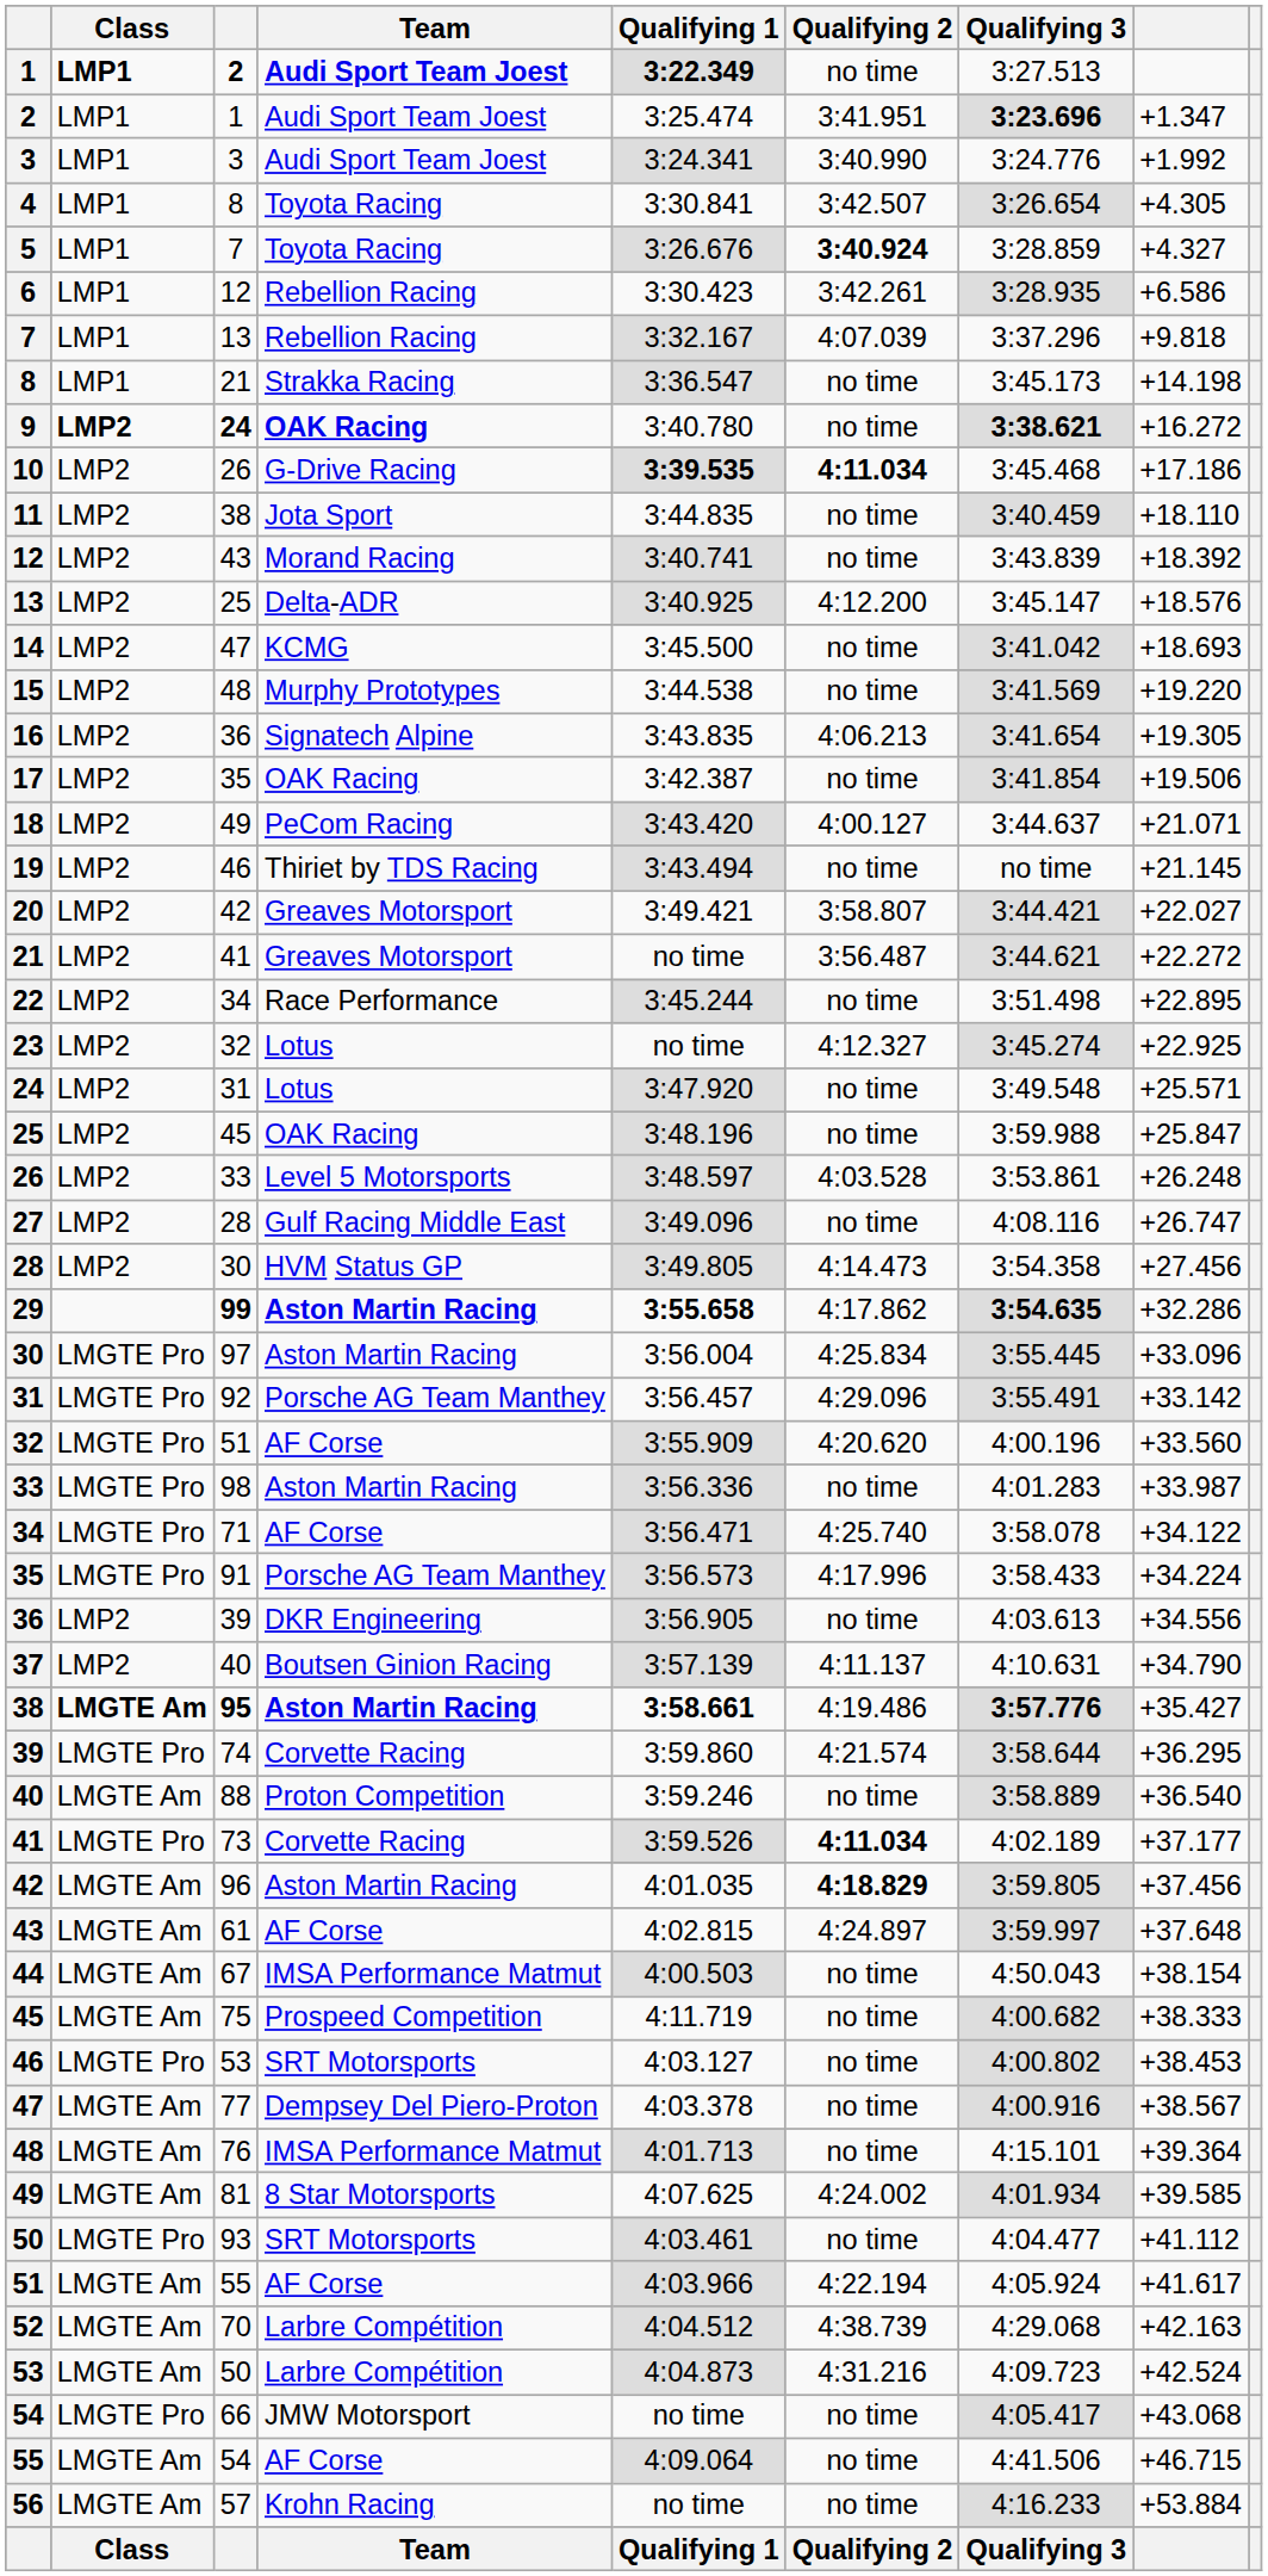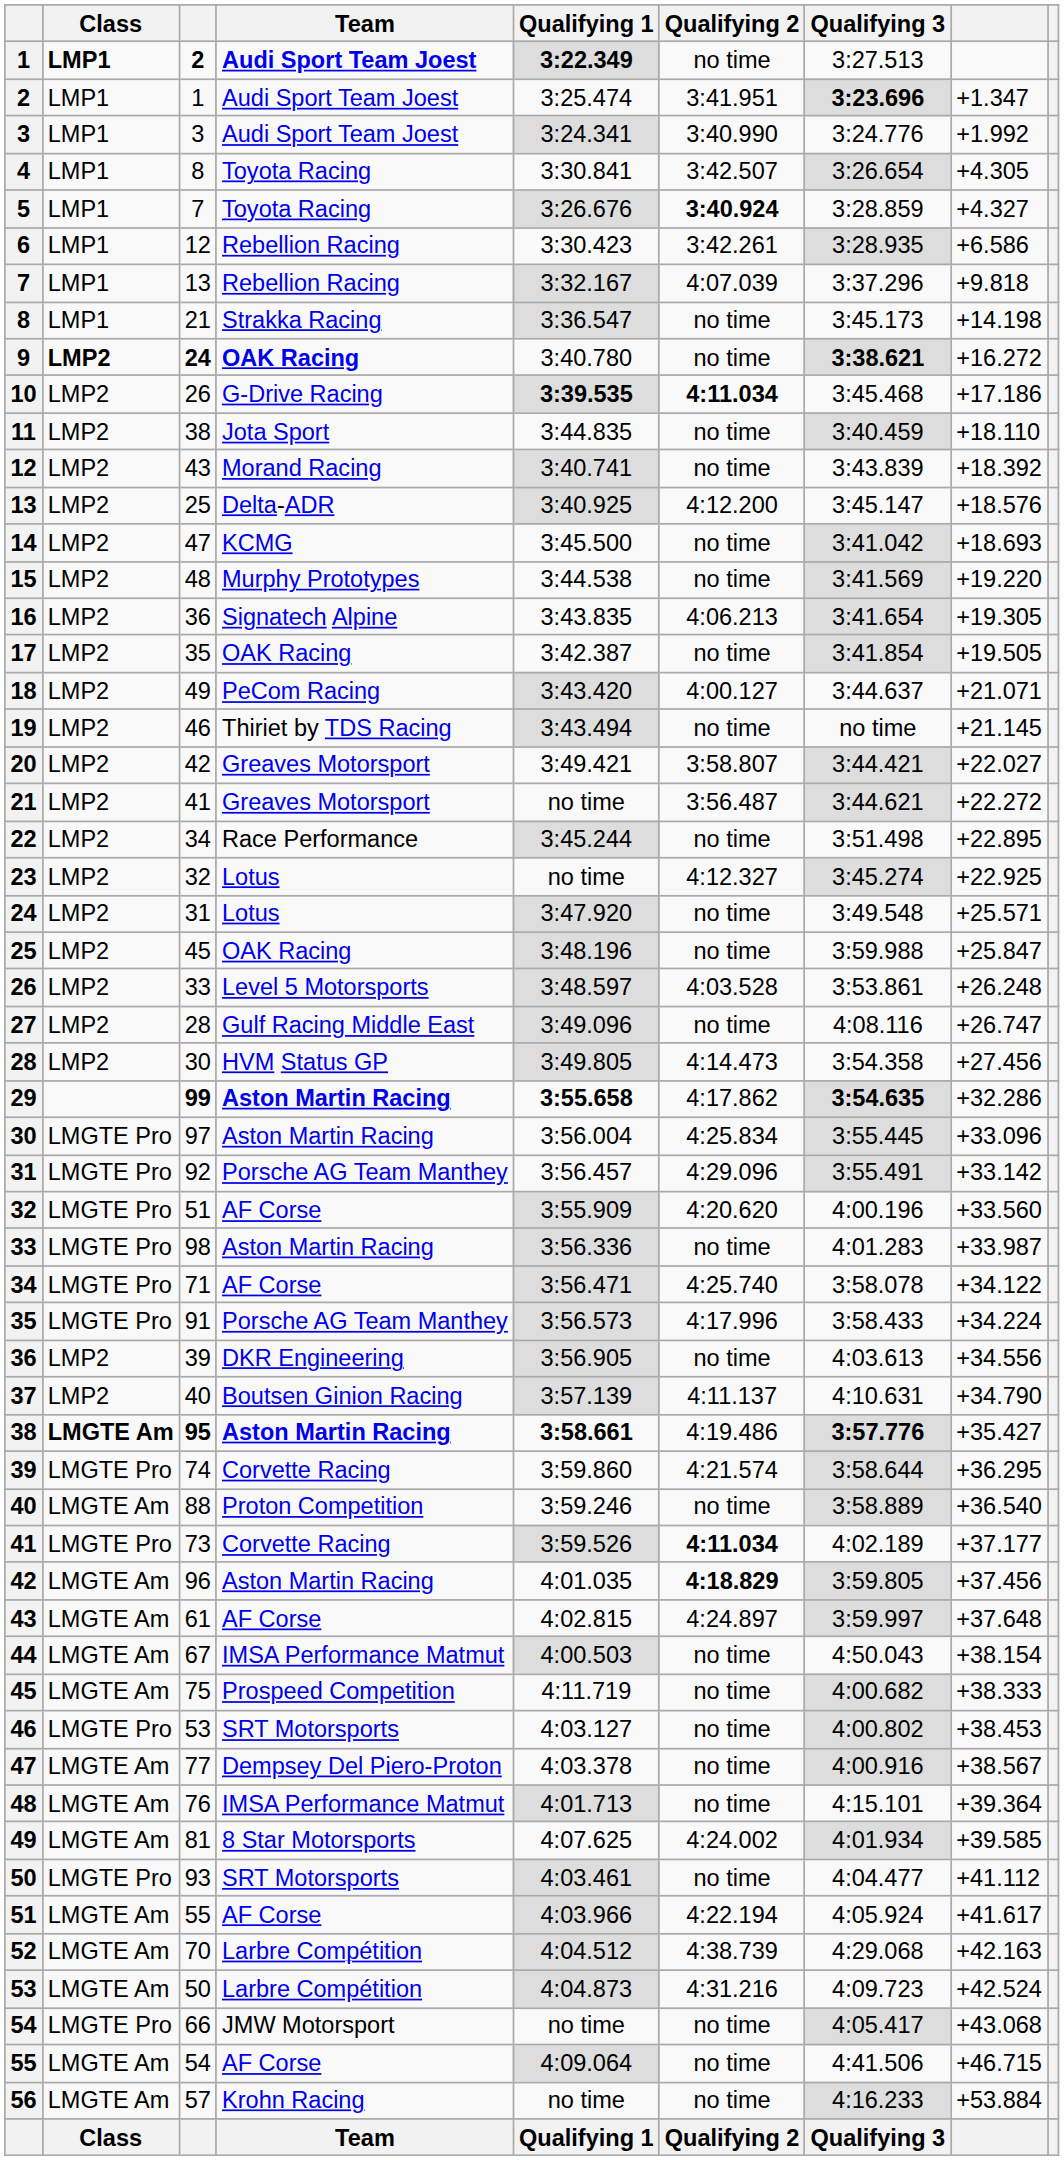 <table class="wikitable sortable" style="font-size: 85%;">
 <tr>
 <th scope="col"></th>
 <th scope="col">Class</th>
 <th scope="col"></th>
 <th scope="col">Team</th>
 <th scope="col">Qualifying 1</th>
 <th scope="col">Qualifying 2</th>
 <th scope="col">Qualifying 3</th>
 <th scope="col"></th>
 <th scope="col"></th>
 </tr>
 <tr>
 <th scope="row">1</th>
 <td><strong>LMP1</strong></td>
 <td align=center><strong>2</strong></td>
 <td><strong><a href='#'>Audi Sport Team Joest</a></strong></td>
 <td align="center" style="background:#ddd;"><strong>3:22.349</strong></td>
 <td align=center>no time</td>
 <td align=center>3:27.513</td>
 <td></td>
 <th></th>
 </tr>
 <tr>
 <th scope="row">2</th>
 <td>LMP1</td>
 <td align=center>1</td>
 <td><a href='#'>Audi Sport Team Joest</a></td>
 <td align=center>3:25.474</td>
 <td align=center>3:41.951</td>
 <td align="center" style="background:#ddd;"><strong>3:23.696</strong></td>
 <td>+1.347</td>
 <th></th>
 </tr>
 <tr>
 <th scope="row">3</th>
 <td>LMP1</td>
 <td align=center>3</td>
 <td><a href='#'>Audi Sport Team Joest</a></td>
 <td align="center" style="background:#ddd;">3:24.341</td>
 <td align=center>3:40.990</td>
 <td align=center>3:24.776</td>
 <td>+1.992</td>
 <th></th>
 </tr>
 <tr>
 <th scope="row">4</th>
 <td>LMP1</td>
 <td align=center>8</td>
 <td><a href='#'>Toyota Racing</a></td>
 <td align=center>3:30.841</td>
 <td align=center>3:42.507</td>
 <td align="center" style="background:#ddd;">3:26.654</td>
 <td>+4.305</td>
 <th></th>
 </tr>
 <tr>
 <th scope="row">5</th>
 <td>LMP1</td>
 <td align=center>7</td>
 <td><a href='#'>Toyota Racing</a></td>
 <td align="center" style="background:#ddd;">3:26.676</td>
 <td align=center><strong>3:40.924</strong></td>
 <td align=center>3:28.859</td>
 <td>+4.327</td>
 <th></th>
 </tr>
 <tr>
 <th scope="row">6</th>
 <td>LMP1</td>
 <td align=center>12</td>
 <td><a href='#'>Rebellion Racing</a></td>
 <td align=center>3:30.423</td>
 <td align=center>3:42.261</td>
 <td align="center" style="background:#ddd;">3:28.935</td>
 <td>+6.586</td>
 <th></th>
 </tr>
 <tr>
 <th scope="row">7</th>
 <td>LMP1</td>
 <td align=center>13</td>
 <td><a href='#'>Rebellion Racing</a></td>
 <td align="center" style="background:#ddd;">3:32.167</td>
 <td align=center>4:07.039</td>
 <td align=center>3:37.296</td>
 <td>+9.818</td>
 <th></th>
 </tr>
 <tr>
 <th scope="row">8</th>
 <td>LMP1</td>
 <td align=center>21</td>
 <td><a href='#'>Strakka Racing</a></td>
 <td align="center" style="background:#ddd;">3:36.547</td>
 <td align=center>no time</td>
 <td align=center>3:45.173</td>
 <td>+14.198</td>
 <th></th>
 </tr>
 <tr>
 <th scope="row">9</th>
 <td><strong>LMP2</strong></td>
 <td align=center><strong>24</strong></td>
 <td><strong><a href='#'>OAK Racing</a></strong></td>
 <td align=center>3:40.780</td>
 <td align=center>no time</td>
 <td align="center" style="background:#ddd;"><strong>3:38.621</strong></td>
 <td>+16.272</td>
 <th></th>
 </tr>
 <tr>
 <th scope="row">10</th>
 <td>LMP2</td>
 <td align=center>26</td>
 <td><a href='#'>G-Drive Racing</a></td>
 <td align="center" style="background:#ddd;"><strong>3:39.535</strong></td>
 <td align=center><strong>4:11.034</strong></td>
 <td align=center>3:45.468</td>
 <td>+17.186</td>
 <th></th>
 </tr>
 <tr>
 <th scope="row">11</th>
 <td>LMP2</td>
 <td align=center>38</td>
 <td><a href='#'>Jota Sport</a></td>
 <td align=center>3:44.835</td>
 <td align=center>no time</td>
 <td align="center" style="background:#ddd;">3:40.459</td>
 <td>+18.110</td>
 <th></th>
 </tr>
 <tr>
 <th scope="row">12</th>
 <td>LMP2</td>
 <td align=center>43</td>
 <td><a href='#'>Morand Racing</a></td>
 <td align="center" style="background:#ddd;">3:40.741</td>
 <td align=center>no time</td>
 <td align=center>3:43.839</td>
 <td>+18.392</td>
 <th></th>
 </tr>
 <tr>
 <th scope="row">13</th>
 <td>LMP2</td>
 <td align=center>25</td>
 <td><a href='#'>Delta</a>-<a href='#'>ADR</a></td>
 <td align="center" style="background:#ddd;">3:40.925</td>
 <td align=center>4:12.200</td>
 <td align=center>3:45.147</td>
 <td>+18.576</td>
 <th></th>
 </tr>
 <tr>
 <th scope="row">14</th>
 <td>LMP2</td>
 <td align=center>47</td>
 <td><a href='#'>KCMG</a></td>
 <td align=center>3:45.500</td>
 <td align=center>no time</td>
 <td align="center" style="background:#ddd;">3:41.042</td>
 <td>+18.693</td>
 <th></th>
 </tr>
 <tr>
 <th scope="row">15</th>
 <td>LMP2</td>
 <td align=center>48</td>
 <td><a href='#'>Murphy Prototypes</a></td>
 <td align=center>3:44.538</td>
 <td align=center>no time</td>
 <td align="center" style="background:#ddd;">3:41.569</td>
 <td>+19.220</td>
 <th></th>
 </tr>
 <tr>
 <th scope="row">16</th>
 <td>LMP2</td>
 <td align=center>36</td>
 <td><a href='#'>Signatech</a> <a href='#'>Alpine</a></td>
 <td align=center>3:43.835</td>
 <td align=center>4:06.213</td>
 <td align="center" style="background:#ddd;">3:41.654</td>
 <td>+19.305</td>
 <th></th>
 </tr>
 <tr>
 <th scope="row">17</th>
 <td>LMP2</td>
 <td align=center>35</td>
 <td><a href='#'>OAK Racing</a></td>
 <td align=center>3:42.387</td>
 <td align=center>no time</td>
 <td align="center" style="background:#ddd;">3:41.854</td>
-<td>+19.506</td>
+<td>+19.505</td>
 <th></th>
 </tr>
 <tr>
 <th scope="row">18</th>
 <td>LMP2</td>
 <td align=center>49</td>
 <td><a href='#'>PeCom Racing</a></td>
 <td align="center" style="background:#ddd;">3:43.420</td>
 <td align=center>4:00.127</td>
 <td align=center>3:44.637</td>
 <td>+21.071</td>
 <th></th>
 </tr>
 <tr>
 <th scope="row">19</th>
 <td>LMP2</td>
 <td align=center>46</td>
 <td>Thiriet by <a href='#'>TDS Racing</a></td>
 <td align="center" style="background:#ddd;">3:43.494</td>
 <td align=center>no time</td>
 <td align=center>no time</td>
 <td>+21.145</td>
 <th></th>
 </tr>
 <tr>
 <th scope="row">20</th>
 <td>LMP2</td>
 <td align=center>42</td>
 <td><a href='#'>Greaves Motorsport</a></td>
 <td align=center>3:49.421</td>
 <td align=center>3:58.807</td>
 <td align="center" style="background:#ddd;">3:44.421</td>
 <td>+22.027</td>
 <th></th>
 </tr>
 <tr>
 <th scope="row">21</th>
 <td>LMP2</td>
 <td align=center>41</td>
 <td><a href='#'>Greaves Motorsport</a></td>
 <td align=center>no time</td>
 <td align=center>3:56.487</td>
 <td align="center" style="background:#ddd;">3:44.621</td>
 <td>+22.272</td>
 <th></th>
 </tr>
 <tr>
 <th scope="row">22</th>
 <td>LMP2</td>
 <td align=center>34</td>
 <td>Race Performance</td>
 <td align="center" style="background:#ddd;">3:45.244</td>
 <td align=center>no time</td>
 <td align=center>3:51.498</td>
 <td>+22.895</td>
 <th></th>
 </tr>
 <tr>
 <th scope="row">23</th>
 <td>LMP2</td>
 <td align=center>32</td>
 <td><a href='#'>Lotus</a></td>
 <td align=center>no time</td>
 <td align=center>4:12.327</td>
 <td align="center" style="background:#ddd;">3:45.274</td>
 <td>+22.925</td>
 <th></th>
 </tr>
 <tr>
 <th scope="row">24</th>
 <td>LMP2</td>
 <td align=center>31</td>
 <td><a href='#'>Lotus</a></td>
 <td align="center" style="background:#ddd;">3:47.920</td>
 <td align=center>no time</td>
 <td align=center>3:49.548</td>
 <td>+25.571</td>
 <th></th>
 </tr>
 <tr>
 <th scope="row">25</th>
 <td>LMP2</td>
 <td align=center>45</td>
 <td><a href='#'>OAK Racing</a></td>
 <td align="center" style="background:#ddd;">3:48.196</td>
 <td align=center>no time</td>
 <td align=center>3:59.988</td>
 <td>+25.847</td>
 <th></th>
 </tr>
 <tr>
 <th scope="row">26</th>
 <td>LMP2</td>
 <td align=center>33</td>
 <td><a href='#'>Level 5 Motorsports</a></td>
 <td align="center" style="background:#ddd;">3:48.597</td>
 <td align=center>4:03.528</td>
 <td align=center>3:53.861</td>
 <td>+26.248</td>
 <th></th>
 </tr>
 <tr>
 <th scope="row">27</th>
 <td>LMP2</td>
 <td align=center>28</td>
 <td><a href='#'>Gulf Racing Middle East</a></td>
 <td align="center" style="background:#ddd;">3:49.096</td>
 <td align=center>no time</td>
 <td align=center>4:08.116</td>
 <td>+26.747</td>
 <th></th>
 </tr>
 <tr>
 <th scope="row">28</th>
 <td>LMP2</td>
 <td align=center>30</td>
 <td><a href='#'>HVM</a> <a href='#'>Status GP</a></td>
 <td align="center" style="background:#ddd;">3:49.805</td>
 <td align=center>4:14.473</td>
 <td align=center>3:54.358</td>
 <td>+27.456</td>
 <th></th>
 </tr>
 <tr>
 <th scope="row">29</th>
 <td></td>
 <td align=center><strong>99</strong></td>
 <td><strong><a href='#'>Aston Martin Racing</a></strong></td>
 <td align=center><strong>3:55.658</strong></td>
 <td align=center>4:17.862</td>
 <td align="center" style="background:#ddd;"><strong>3:54.635</strong></td>
 <td>+32.286</td>
 <th></th>
 </tr>
 <tr>
 <th scope="row">30</th>
 <td>LMGTE Pro</td>
 <td align=center>97</td>
 <td><a href='#'>Aston Martin Racing</a></td>
 <td align=center>3:56.004</td>
 <td align=center>4:25.834</td>
 <td align="center" style="background:#ddd;">3:55.445</td>
 <td>+33.096</td>
 <th></th>
 </tr>
 <tr>
 <th scope="row">31</th>
 <td>LMGTE Pro</td>
 <td align=center>92</td>
 <td><a href='#'>Porsche AG Team Manthey</a></td>
 <td align=center>3:56.457</td>
 <td align=center>4:29.096</td>
 <td align="center" style="background:#ddd;">3:55.491</td>
 <td>+33.142</td>
 <th></th>
 </tr>
 <tr>
 <th scope="row">32</th>
 <td>LMGTE Pro</td>
 <td align=center>51</td>
 <td><a href='#'>AF Corse</a></td>
 <td align="center" style="background:#ddd;">3:55.909</td>
 <td align=center>4:20.620</td>
 <td align=center>4:00.196</td>
 <td>+33.560</td>
 <th></th>
 </tr>
 <tr>
 <th scope="row">33</th>
 <td>LMGTE Pro</td>
 <td align=center>98</td>
 <td><a href='#'>Aston Martin Racing</a></td>
 <td align="center" style="background:#ddd;">3:56.336</td>
 <td align=center>no time</td>
 <td align=center>4:01.283</td>
 <td>+33.987</td>
 <th></th>
 </tr>
 <tr>
 <th scope="row">34</th>
 <td>LMGTE Pro</td>
 <td align=center>71</td>
 <td><a href='#'>AF Corse</a></td>
 <td align="center" style="background:#ddd;">3:56.471</td>
 <td align=center>4:25.740</td>
 <td align=center>3:58.078</td>
 <td>+34.122</td>
 <th></th>
 </tr>
 <tr>
 <th scope="row">35</th>
 <td>LMGTE Pro</td>
 <td align=center>91</td>
 <td><a href='#'>Porsche AG Team Manthey</a></td>
 <td align="center" style="background:#ddd;">3:56.573</td>
 <td align=center>4:17.996</td>
 <td align=center>3:58.433</td>
 <td>+34.224</td>
 <th></th>
 </tr>
 <tr>
 <th scope="row">36</th>
 <td>LMP2</td>
 <td align=center>39</td>
 <td><a href='#'>DKR Engineering</a></td>
 <td align="center" style="background:#ddd;">3:56.905</td>
 <td align=center>no time</td>
 <td align=center>4:03.613</td>
 <td>+34.556</td>
 <th></th>
 </tr>
 <tr>
 <th scope="row">37</th>
 <td>LMP2</td>
 <td align=center>40</td>
 <td><a href='#'>Boutsen Ginion Racing</a></td>
 <td align="center" style="background:#ddd;">3:57.139</td>
 <td align=center>4:11.137</td>
 <td align=center>4:10.631</td>
 <td>+34.790</td>
 <th></th>
 </tr>
 <tr>
 <th scope="row">38</th>
 <td><strong>LMGTE Am</strong></td>
 <td align=center><strong>95</strong></td>
 <td><strong><a href='#'>Aston Martin Racing</a></strong></td>
 <td align=center><strong>3:58.661</strong></td>
 <td align=center>4:19.486</td>
 <td align="center" style="background:#ddd;"><strong>3:57.776</strong></td>
 <td>+35.427</td>
 <th></th>
 </tr>
 <tr>
 <th scope="row">39</th>
 <td>LMGTE Pro</td>
 <td align=center>74</td>
 <td><a href='#'>Corvette Racing</a></td>
 <td align=center>3:59.860</td>
 <td align=center>4:21.574</td>
 <td align="center" style="background:#ddd;">3:58.644</td>
 <td>+36.295</td>
 <th></th>
 </tr>
 <tr>
 <th scope="row">40</th>
 <td>LMGTE Am</td>
 <td align=center>88</td>
 <td><a href='#'>Proton Competition</a></td>
 <td align=center>3:59.246</td>
 <td align=center>no time</td>
 <td align="center" style="background:#ddd;">3:58.889</td>
 <td>+36.540</td>
 <th></th>
 </tr>
 <tr>
 <th scope="row">41</th>
 <td>LMGTE Pro</td>
 <td align=center>73</td>
 <td><a href='#'>Corvette Racing</a></td>
 <td align="center" style="background:#ddd;">3:59.526</td>
 <td align=center><strong>4:11.034</strong></td>
 <td align=center>4:02.189</td>
 <td>+37.177</td>
 <th></th>
 </tr>
 <tr>
 <th scope="row">42</th>
 <td>LMGTE Am</td>
 <td align=center>96</td>
 <td><a href='#'>Aston Martin Racing</a></td>
 <td align=center>4:01.035</td>
 <td align=center><strong>4:18.829</strong></td>
 <td align="center" style="background:#ddd;">3:59.805</td>
 <td>+37.456</td>
 <th></th>
 </tr>
 <tr>
 <th scope="row">43</th>
 <td>LMGTE Am</td>
 <td align=center>61</td>
 <td><a href='#'>AF Corse</a></td>
 <td align=center>4:02.815</td>
 <td align=center>4:24.897</td>
 <td align="center" style="background:#ddd;">3:59.997</td>
 <td>+37.648</td>
 <th></th>
 </tr>
 <tr>
 <th scope="row">44</th>
 <td>LMGTE Am</td>
 <td align=center>67</td>
 <td><a href='#'>IMSA Performance Matmut</a></td>
 <td align="center" style="background:#ddd;">4:00.503</td>
 <td align=center>no time</td>
 <td align=center>4:50.043</td>
 <td>+38.154</td>
 <th></th>
 </tr>
 <tr>
 <th scope="row">45</th>
 <td>LMGTE Am</td>
 <td align=center>75</td>
 <td><a href='#'>Prospeed Competition</a></td>
 <td align=center>4:11.719</td>
 <td align=center>no time</td>
 <td align="center" style="background:#ddd;">4:00.682</td>
 <td>+38.333</td>
 <th></th>
 </tr>
 <tr>
 <th scope="row">46</th>
 <td>LMGTE Pro</td>
 <td align=center>53</td>
 <td><a href='#'>SRT Motorsports</a></td>
 <td align=center>4:03.127</td>
 <td align=center>no time</td>
 <td align="center" style="background:#ddd;">4:00.802</td>
 <td>+38.453</td>
 <th></th>
 </tr>
 <tr>
 <th scope="row">47</th>
 <td>LMGTE Am</td>
 <td align=center>77</td>
 <td><a href='#'>Dempsey Del Piero-Proton</a></td>
 <td align=center>4:03.378</td>
 <td align=center>no time</td>
 <td align="center" style="background:#ddd;">4:00.916</td>
 <td>+38.567</td>
 <th></th>
 </tr>
 <tr>
 <th scope="row">48</th>
 <td>LMGTE Am</td>
 <td align=center>76</td>
 <td><a href='#'>IMSA Performance Matmut</a></td>
 <td align="center" style="background:#ddd;">4:01.713</td>
 <td align=center>no time</td>
 <td align=center>4:15.101</td>
 <td>+39.364</td>
 <th></th>
 </tr>
 <tr>
 <th scope="row">49</th>
 <td>LMGTE Am</td>
 <td align=center>81</td>
 <td><a href='#'>8 Star Motorsports</a></td>
 <td align=center>4:07.625</td>
 <td align=center>4:24.002</td>
 <td align="center" style="background:#ddd;">4:01.934</td>
 <td>+39.585</td>
 <th></th>
 </tr>
 <tr>
 <th scope="row">50</th>
 <td>LMGTE Pro</td>
 <td align=center>93</td>
 <td><a href='#'>SRT Motorsports</a></td>
 <td align="center" style="background:#ddd;">4:03.461</td>
 <td align=center>no time</td>
 <td align=center>4:04.477</td>
 <td>+41.112</td>
 <th></th>
 </tr>
 <tr>
 <th scope="row">51</th>
 <td>LMGTE Am</td>
 <td align=center>55</td>
 <td><a href='#'>AF Corse</a></td>
 <td align="center" style="background:#ddd;">4:03.966</td>
 <td align=center>4:22.194</td>
 <td align=center>4:05.924</td>
 <td>+41.617</td>
 <th></th>
 </tr>
 <tr>
 <th scope="row">52</th>
 <td>LMGTE Am</td>
 <td align=center>70</td>
 <td><a href='#'>Larbre Compétition</a></td>
 <td align="center" style="background:#ddd;">4:04.512</td>
 <td align=center>4:38.739</td>
 <td align=center>4:29.068</td>
 <td>+42.163</td>
 <th></th>
 </tr>
 <tr>
 <th scope="row">53</th>
 <td>LMGTE Am</td>
 <td align=center>50</td>
 <td><a href='#'>Larbre Compétition</a></td>
 <td align="center" style="background:#ddd;">4:04.873</td>
 <td align=center>4:31.216</td>
 <td align=center>4:09.723</td>
 <td>+42.524</td>
 <th></th>
 </tr>
 <tr>
 <th scope="row">54</th>
 <td>LMGTE Pro</td>
 <td align=center>66</td>
 <td>JMW Motorsport</td>
 <td align=center>no time</td>
 <td align=center>no time</td>
 <td align="center" style="background:#ddd;">4:05.417</td>
 <td>+43.068</td>
 <th></th>
 </tr>
 <tr>
 <th scope="row">55</th>
 <td>LMGTE Am</td>
 <td align=center>54</td>
 <td><a href='#'>AF Corse</a></td>
 <td align="center" style="background:#ddd;">4:09.064</td>
 <td align=center>no time</td>
 <td align=center>4:41.506</td>
 <td>+46.715</td>
 <th></th>
 </tr>
 <tr>
 <th scope="row">56</th>
 <td>LMGTE Am</td>
 <td align=center>57</td>
 <td><a href='#'>Krohn Racing</a></td>
 <td align=center>no time</td>
 <td align=center>no time</td>
 <td align="center" style="background:#ddd;">4:16.233</td>
 <td>+53.884</td>
 <th></th>
 </tr>
 <tr class="sortbottom">
 <th scope="col"></th>
 <th scope="col">Class</th>
 <th scope="col"></th>
 <th scope="col">Team</th>
 <th scope="col">Qualifying 1</th>
 <th scope="col">Qualifying 2</th>
 <th scope="col">Qualifying 3</th>
 <th scope="col"></th>
 <th scope="col"></th>
 </tr>
 </table>
